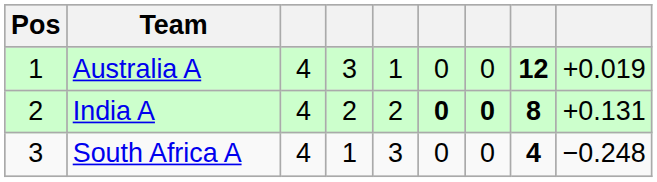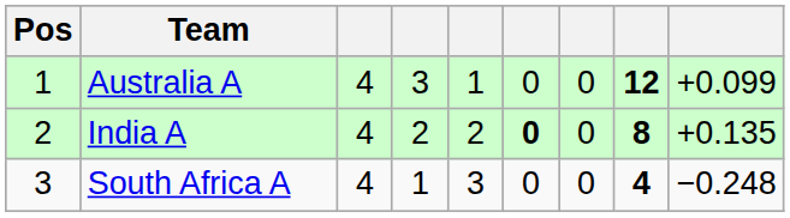 <table class="wikitable">
 <tr>
 <th>Pos</th>
 <th style="width:120px;">Team</th>
 <th width="20"></th>
 <th width="20"></th>
 <th width="20"></th>
 <th width="20"></th>
 <th width="20"></th>
 <th width="20"></th>
 <th><a href='#'></a></th>
 </tr>
 <tr style="text-align:center; background:#cfc;">
 <td>1</td>
 <td style="text-align:left;"><a href='#'>Australia A</a></td>
 <td>4</td>
 <td>3</td>
 <td>1</td>
 <td>0</td>
 <td>0</td>
 <td><strong>12</strong></td>
-<td>+0.019</td>
+<td>+0.099</td>
 </tr>
 <tr style="text-align:center; background:#cfc;">
 <td>2</td>
 <td style="text-align:left;"><a href='#'>India A</a></td>
 <td>4</td>
 <td>2</td>
 <td>2</td>
 <td><strong>0</strong></td>
-<td><strong>0</strong></td>
+<td>0</td>
 <td><strong>8</strong></td>
-<td>+0.131</td>
+<td>+0.135</td>
 </tr>
 <tr style="text-align:center;">
 <td>3</td>
 <td style="text-align:left;"><a href='#'>South Africa A</a></td>
 <td>4</td>
 <td>1</td>
 <td>3</td>
 <td>0</td>
 <td>0</td>
 <td><strong>4</strong></td>
 <td>−0.248</td>
 </tr>
 </table>
